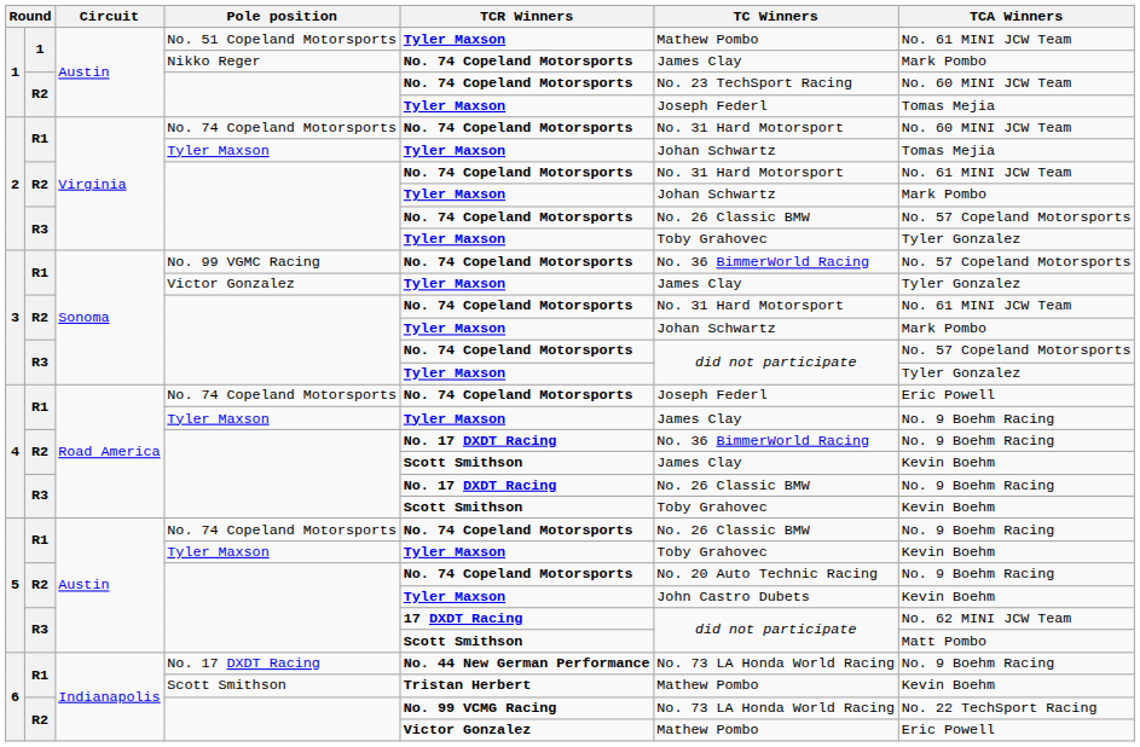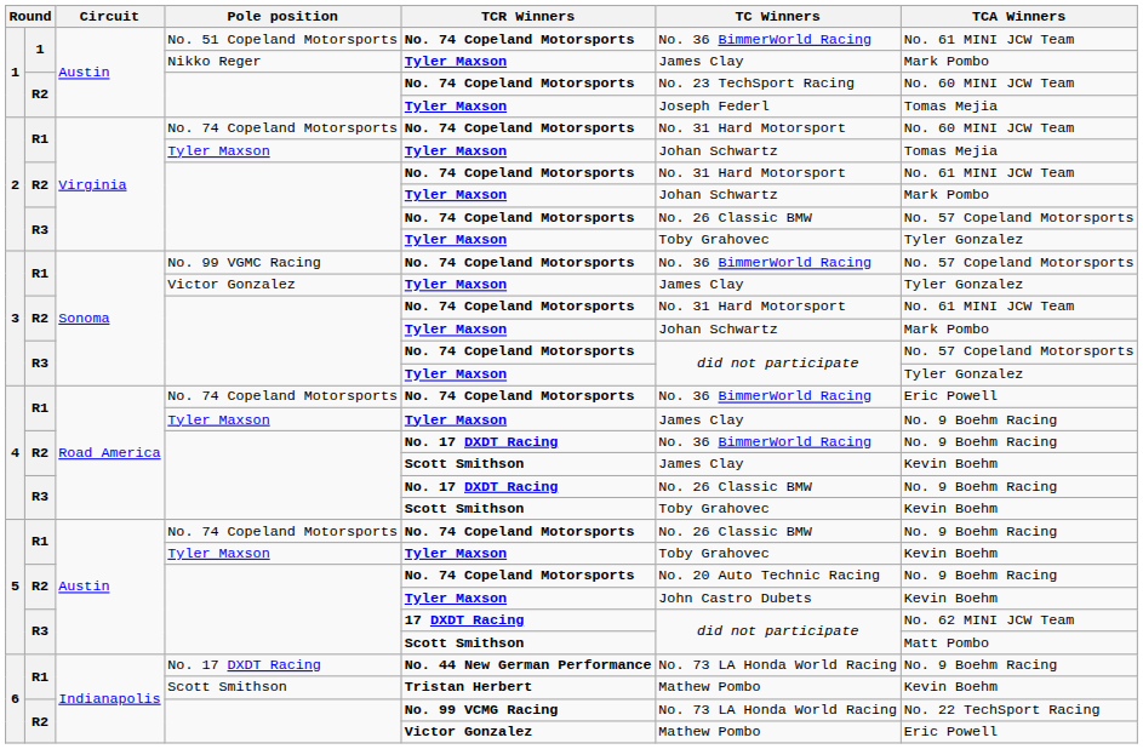 <table class="wikitable" style="font-size:85%;">
 <tr>
 <th colspan=2>Round</th>
 <th>Circuit</th>
 <th>Pole position</th>
 <th>TCR Winners</th>
 <th>TC Winners</th>
 <th>TCA Winners</th>
 </tr>
 <tr>
 <th rowspan=4>1</th>
 <th rowspan=2>1</th>
 <td rowspan=4> <a href='#'>Austin</a></td>
 <td> No. 51 Copeland Motorsports</td>
-<td><strong> <a href='#'>Tyler Maxson</a></strong></td>
-<td> Mathew Pombo</td>
+<td><strong> No. 74 Copeland Motorsports</strong></td>
+<td> No. 36 <a href='#'>BimmerWorld Racing</a></td>
 <td> No. 61 MINI JCW Team</td>
 </tr>
 <tr>
 <td> Nikko Reger</td>
-<td><strong> No. 74 Copeland Motorsports</strong></td>
+<td><strong> <a href='#'>Tyler Maxson</a></strong></td>
 <td> James Clay</td>
 <td> Mark Pombo</td>
 </tr>
 <tr>
 <th rowspan=2>R2</th>
 <td rowspan=2></td>
 <td><strong> No. 74 Copeland Motorsports</strong></td>
 <td> No. 23 TechSport Racing</td>
 <td> No. 60 MINI JCW Team</td>
 </tr>
 <tr>
 <td><strong> <a href='#'>Tyler Maxson</a></strong></td>
 <td> Joseph Federl</td>
 <td> Tomas Mejia</td>
 </tr>
 <tr>
 <th rowspan=6>2</th>
 <th rowspan=2>R1</th>
 <td rowspan=6> <a href='#'>Virginia</a></td>
 <td> No. 74 Copeland Motorsports</td>
 <td><strong> No. 74 Copeland Motorsports</strong></td>
 <td> No. 31 Hard Motorsport</td>
 <td> No. 60 MINI JCW Team</td>
 </tr>
 <tr>
 <td> <a href='#'>Tyler Maxson</a></td>
 <td><strong> <a href='#'>Tyler Maxson</a></strong></td>
 <td> Johan Schwartz</td>
 <td> Tomas Mejia</td>
 </tr>
 <tr>
 <th rowspan=2>R2</th>
 <td rowspan=4></td>
 <td><strong> No. 74 Copeland Motorsports</strong></td>
 <td> No. 31 Hard Motorsport</td>
 <td> No. 61 MINI JCW Team</td>
 </tr>
 <tr>
 <td><strong> <a href='#'>Tyler Maxson</a></strong></td>
 <td> Johan Schwartz</td>
 <td> Mark Pombo</td>
 </tr>
 <tr>
 <th rowspan=2>R3</th>
 <td><strong> No. 74 Copeland Motorsports</strong></td>
 <td> No. 26 Classic BMW</td>
 <td> No. 57 Copeland Motorsports</td>
 </tr>
 <tr>
 <td><strong> <a href='#'>Tyler Maxson</a></strong></td>
 <td> Toby Grahovec</td>
 <td> Tyler Gonzalez</td>
 </tr>
 <tr>
 <th rowspan=6>3</th>
 <th rowspan=2>R1</th>
 <td rowspan=6> <a href='#'>Sonoma</a></td>
 <td> No. 99 VGMC Racing</td>
 <td><strong> No. 74 Copeland Motorsports</strong></td>
 <td> No. 36 <a href='#'>BimmerWorld Racing</a></td>
 <td> No. 57 Copeland Motorsports</td>
 </tr>
 <tr>
 <td> Victor Gonzalez</td>
 <td><strong> <a href='#'>Tyler Maxson</a></strong></td>
 <td> James Clay</td>
 <td> Tyler Gonzalez</td>
 </tr>
 <tr>
 <th rowspan=2>R2</th>
 <td rowspan=4></td>
 <td><strong> No. 74 Copeland Motorsports</strong></td>
 <td> No. 31 Hard Motorsport</td>
 <td> No. 61 MINI JCW Team</td>
 </tr>
 <tr>
 <td><strong> <a href='#'>Tyler Maxson</a></strong></td>
 <td> Johan Schwartz</td>
 <td> Mark Pombo</td>
 </tr>
 <tr>
 <th rowspan=2>R3</th>
 <td><strong> No. 74 Copeland Motorsports</strong></td>
 <td rowspan=2 align=center><em>did not participate</em></td>
 <td> No. 57 Copeland Motorsports</td>
 </tr>
 <tr>
 <td><strong> <a href='#'>Tyler Maxson</a></strong></td>
 <td> Tyler Gonzalez</td>
 </tr>
 <tr>
 <th rowspan=6>4</th>
 <th rowspan=2>R1</th>
 <td rowspan=6> <a href='#'>Road America</a></td>
 <td> No. 74 Copeland Motorsports</td>
 <td><strong> No. 74 Copeland Motorsports</strong></td>
-<td> Joseph Federl</td>
+<td> No. 36 <a href='#'>BimmerWorld Racing</a></td>
 <td> Eric Powell</td>
 </tr>
 <tr>
 <td> <a href='#'>Tyler Maxson</a></td>
 <td><strong> <a href='#'>Tyler Maxson</a></strong></td>
 <td> James Clay</td>
 <td> No. 9 Boehm Racing</td>
 </tr>
 <tr>
 <th rowspan=2>R2</th>
 <td rowspan=4></td>
 <td><strong> No. 17 <a href='#'>DXDT Racing</a></strong></td>
 <td> No. 36 <a href='#'>BimmerWorld Racing</a></td>
 <td> No. 9 Boehm Racing</td>
 </tr>
 <tr>
 <td><strong> Scott Smithson</strong></td>
 <td> James Clay</td>
 <td> Kevin Boehm</td>
 </tr>
 <tr>
 <th rowspan=2>R3</th>
 <td><strong> No. 17 <a href='#'>DXDT Racing</a></strong></td>
 <td> No. 26 Classic BMW</td>
 <td> No. 9 Boehm Racing</td>
 </tr>
 <tr>
 <td><strong> Scott Smithson</strong></td>
 <td> Toby Grahovec</td>
 <td> Kevin Boehm</td>
 </tr>
 <tr>
 <th rowspan=6>5</th>
 <th rowspan=2>R1</th>
 <td rowspan=6> <a href='#'>Austin</a></td>
 <td> No. 74 Copeland Motorsports</td>
 <td><strong> No. 74 Copeland Motorsports</strong></td>
 <td> No. 26 Classic BMW</td>
 <td> No. 9 Boehm Racing</td>
 </tr>
 <tr>
 <td> <a href='#'>Tyler Maxson</a></td>
 <td><strong> <a href='#'>Tyler Maxson</a></strong></td>
 <td> Toby Grahovec</td>
 <td> Kevin Boehm</td>
 </tr>
 <tr>
 <th rowspan=2>R2</th>
 <td rowspan=4></td>
 <td><strong> No. 74 Copeland Motorsports</strong></td>
 <td> No. 20 Auto Technic Racing</td>
 <td> No. 9 Boehm Racing</td>
 </tr>
 <tr>
 <td><strong> <a href='#'>Tyler Maxson</a></strong></td>
 <td> John Castro Dubets</td>
 <td> Kevin Boehm</td>
 </tr>
 <tr>
 <th rowspan=2>R3</th>
 <td><strong> 17 <a href='#'>DXDT Racing</a></strong></td>
 <td rowspan=2 align=center><em>did not participate</em></td>
 <td> No. 62 MINI JCW Team</td>
 </tr>
 <tr>
 <td><strong> Scott Smithson</strong></td>
 <td> Matt Pombo</td>
 </tr>
 <tr>
 <th rowspan=4>6</th>
 <th rowspan=2>R1</th>
 <td rowspan=4> <a href='#'>Indianapolis</a></td>
 <td> No. 17 <a href='#'>DXDT Racing</a></td>
 <td><strong> No. 44 New German Performance</strong></td>
 <td> No. 73 LA Honda World Racing</td>
 <td> No. 9 Boehm Racing</td>
 </tr>
 <tr>
 <td> Scott Smithson</td>
 <td><strong> Tristan Herbert</strong></td>
 <td> Mathew Pombo</td>
 <td> Kevin Boehm</td>
 </tr>
 <tr>
 <th rowspan=2>R2</th>
 <td rowspan=2></td>
 <td><strong> No. 99 VCMG Racing</strong></td>
 <td> No. 73 LA Honda World Racing</td>
 <td> No. 22 TechSport Racing</td>
 </tr>
 <tr>
 <td><strong> Victor Gonzalez</strong></td>
 <td> Mathew Pombo</td>
 <td> Eric Powell</td>
 </tr>
 </table>
